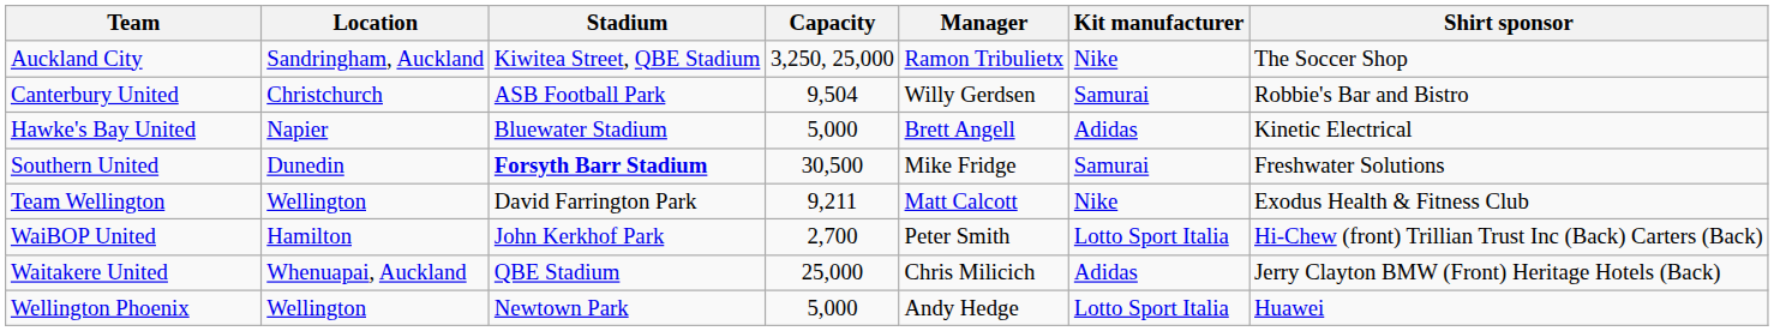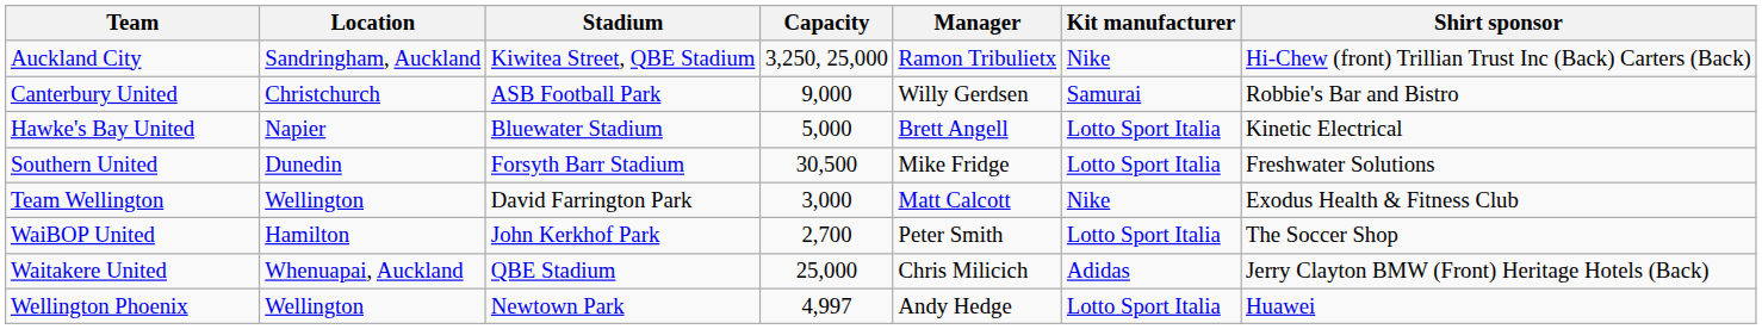 <table class="wikitable sortable" style="text-align: left;">
 <tr>
 <th width=175>Team</th>
 <th>Location</th>
 <th>Stadium</th>
 <th>Capacity</th>
 <th>Manager</th>
 <th>Kit manufacturer</th>
 <th>Shirt sponsor</th>
 </tr>
 <tr>
 <td> <a href='#'>Auckland City</a></td>
 <td><a href='#'>Sandringham</a>, <a href='#'>Auckland</a></td>
 <td><a href='#'>Kiwitea Street</a>, <a href='#'>QBE Stadium</a></td>
 <td align=center>3,250, 25,000</td>
 <td> <a href='#'>Ramon Tribulietx</a></td>
 <td><a href='#'>Nike</a></td>
-<td>The Soccer Shop</td>
+<td><a href='#'>Hi-Chew</a> (front) Trillian Trust Inc (Back) Carters (Back)</td>
 </tr>
 <tr>
 <td> <a href='#'>Canterbury United</a></td>
 <td><a href='#'>Christchurch</a></td>
 <td><a href='#'>ASB Football Park</a></td>
-<td align=center>9,504</td>
+<td align=center>9,000</td>
 <td> Willy Gerdsen</td>
 <td><a href='#'>Samurai</a></td>
 <td>Robbie's Bar and Bistro</td>
 </tr>
 <tr>
 <td> <a href='#'>Hawke's Bay United</a></td>
 <td><a href='#'>Napier</a></td>
 <td><a href='#'>Bluewater Stadium</a></td>
 <td align=center>5,000</td>
 <td> <a href='#'>Brett Angell</a></td>
-<td><a href='#'>Adidas</a></td>
+<td><a href='#'>Lotto Sport Italia</a></td>
 <td>Kinetic Electrical</td>
 </tr>
 <tr>
 <td> <a href='#'>Southern United</a></td>
 <td><a href='#'>Dunedin</a></td>
-<td><strong><a href='#'>Forsyth Barr Stadium</a></strong></td>
+<td><a href='#'>Forsyth Barr Stadium</a></td>
 <td align=center>30,500</td>
 <td> Mike Fridge</td>
-<td><a href='#'>Samurai</a></td>
+<td><a href='#'>Lotto Sport Italia</a></td>
 <td>Freshwater Solutions</td>
 </tr>
 <tr>
 <td> <a href='#'>Team Wellington</a></td>
 <td><a href='#'>Wellington</a></td>
 <td>David Farrington Park</td>
-<td align=center>9,211</td>
+<td align=center>3,000</td>
 <td> <a href='#'>Matt Calcott</a></td>
 <td><a href='#'>Nike</a></td>
 <td>Exodus Health & Fitness Club</td>
 </tr>
 <tr>
 <td> <a href='#'>WaiBOP United</a></td>
 <td><a href='#'>Hamilton</a></td>
 <td><a href='#'>John Kerkhof Park</a></td>
 <td align=center>2,700</td>
 <td> Peter Smith</td>
 <td><a href='#'>Lotto Sport Italia</a></td>
-<td><a href='#'>Hi-Chew</a> (front) Trillian Trust Inc (Back) Carters (Back)</td>
+<td>The Soccer Shop</td>
 </tr>
 <tr>
 <td> <a href='#'>Waitakere United</a></td>
 <td><a href='#'>Whenuapai</a>, <a href='#'>Auckland</a></td>
 <td><a href='#'>QBE Stadium</a></td>
 <td align=center>25,000</td>
 <td> Chris Milicich</td>
 <td><a href='#'>Adidas</a></td>
 <td>Jerry Clayton BMW (Front) Heritage Hotels (Back)</td>
 </tr>
 <tr>
 <td> <a href='#'>Wellington Phoenix</a></td>
 <td><a href='#'>Wellington</a></td>
 <td><a href='#'>Newtown Park</a></td>
-<td align=center>5,000</td>
+<td align=center>4,997</td>
 <td> Andy Hedge</td>
 <td><a href='#'>Lotto Sport Italia</a></td>
 <td><a href='#'>Huawei</a></td>
 </tr>
 </table>
